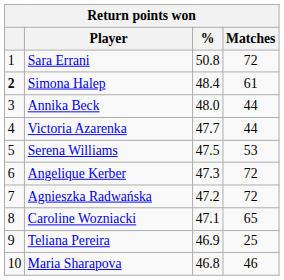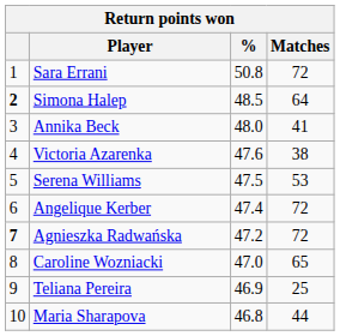 <table class="wikitable sortable" style=font-size:90%>
 <tr>
 <th colspan=4>Return points won</th>
 </tr>
 <tr>
 <th></th>
 <th width=170>Player</th>
 <th width=20>%</th>
 <th>Matches</th>
 </tr>
 <tr>
 <td>1</td>
 <td> <a href='#'>Sara Errani</a></td>
 <td>50.8</td>
 <td align=center>72</td>
 </tr>
 <tr>
 <td><strong>2</strong></td>
 <td> <a href='#'>Simona Halep</a></td>
-<td>48.4</td>
-<td align=center>61</td>
+<td>48.5</td>
+<td align=center>64</td>
 </tr>
 <tr>
 <td>3</td>
 <td> <a href='#'>Annika Beck</a></td>
 <td>48.0</td>
-<td align=center>44</td>
+<td align=center>41</td>
 </tr>
 <tr>
 <td>4</td>
 <td> <a href='#'>Victoria Azarenka</a></td>
-<td>47.7</td>
-<td align=center>44</td>
+<td>47.6</td>
+<td align=center>38</td>
 </tr>
 <tr>
 <td>5</td>
 <td> <a href='#'>Serena Williams</a></td>
 <td>47.5</td>
 <td align=center>53</td>
 </tr>
 <tr>
 <td>6</td>
 <td> <a href='#'>Angelique Kerber</a></td>
-<td>47.3</td>
+<td>47.4</td>
 <td align=center>72</td>
 </tr>
 <tr>
-<td>7</td>
+<td><strong>7</strong></td>
 <td> <a href='#'>Agnieszka Radwańska</a></td>
 <td>47.2</td>
 <td align=center>72</td>
 </tr>
 <tr>
 <td>8</td>
 <td> <a href='#'>Caroline Wozniacki</a></td>
-<td>47.1</td>
+<td>47.0</td>
 <td align=center>65</td>
 </tr>
 <tr>
 <td>9</td>
 <td> <a href='#'>Teliana Pereira</a></td>
 <td>46.9</td>
 <td align=center>25</td>
 </tr>
 <tr>
 <td>10</td>
 <td> <a href='#'>Maria Sharapova</a></td>
 <td>46.8</td>
-<td align=center>46</td>
+<td align=center>44</td>
 </tr>
 </table>
